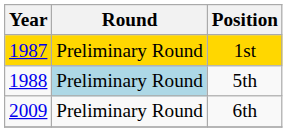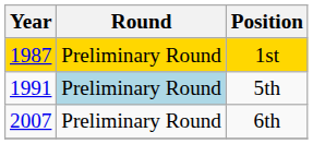 <table class="wikitable" style="text-align: center;">
 <tr>
 <th>Year</th>
 <th>Round</th>
 <th>Position</th>
 </tr>
 <tr bgcolor=Gold>
 <td> <a href='#'>1987</a></td>
 <td>Preliminary Round</td>
 <td>1st</td>
 </tr>
 <tr>
-<td> <a href='#'>1988</a></td>
+<td> <a href='#'>1991</a></td>
 <td style="background: lightblue;">Preliminary Round</td>
 <td>5th</td>
 </tr>
 <tr>
-<td> <a href='#'>2009</a></td>
+<td> <a href='#'>2007</a></td>
 <td>Preliminary Round</td>
 <td>6th</td>
 </tr>
 <tr>
 </tr>
 </table>
